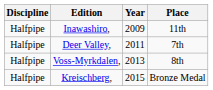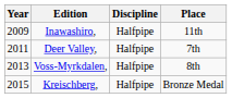 <table class="wikitable" style="text-align:center; font-size:95%;">
 <tr>
+<th>Year</th>
+<th>Edition</th>
 <th>Discipline</th>
-<th>Edition</th>
-<th>Year</th>
 <th>Place</th>
 </tr>
 <tr>
+<td>2009</td>
+<td><a href='#'>Inawashiro</a>, </td>
 <td>Halfpipe</td>
-<td><a href='#'>Inawashiro</a>, </td>
-<td>2009</td>
 <td>11th</td>
 </tr>
 <tr>
+<td>2011</td>
+<td><a href='#'>Deer Valley</a>, </td>
 <td>Halfpipe</td>
-<td><a href='#'>Deer Valley</a>, </td>
-<td>2011</td>
 <td>7th</td>
 </tr>
 <tr>
+<td>2013</td>
+<td><a href='#'>Voss-Myrkdalen</a>, </td>
 <td>Halfpipe</td>
-<td><a href='#'>Voss-Myrkdalen</a>, </td>
-<td>2013</td>
 <td>8th</td>
 </tr>
 <tr>
+<td>2015</td>
+<td><a href='#'>Kreischberg</a>, </td>
 <td>Halfpipe</td>
-<td><a href='#'>Kreischberg</a>, </td>
-<td>2015</td>
 <td> Bronze Medal</td>
 </tr>
 </table>
